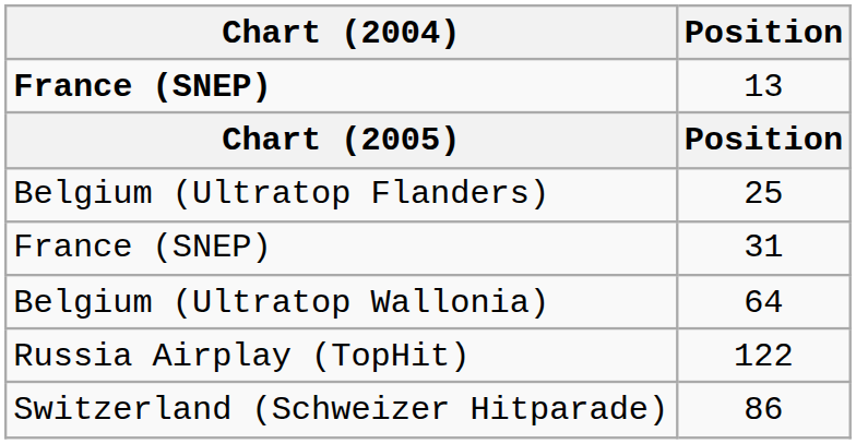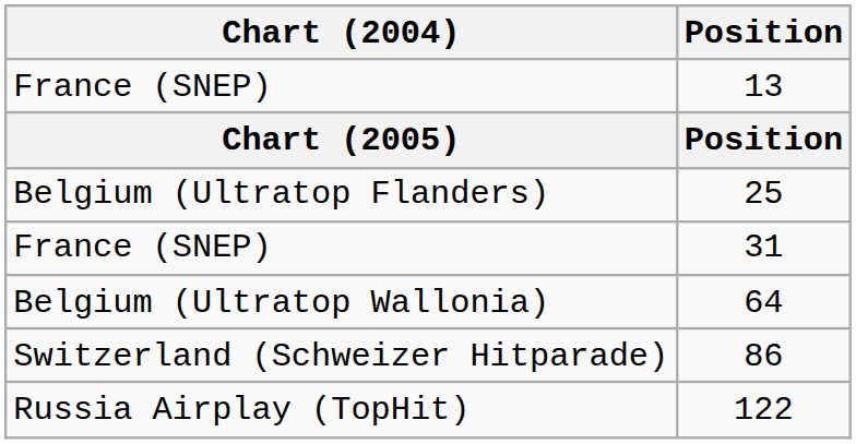 <table class="wikitable sortable plainrowheaders">
 <tr>
 <th>Chart (2004)</th>
 <th>Position</th>
 </tr>
 <tr>
-<td><strong>France (SNEP)</strong></td>
+<td>France (SNEP)</td>
 <td align="center">13</td>
 </tr>
 <tr>
 <th>Chart (2005)</th>
 <th>Position</th>
 </tr>
 <tr>
 <td>Belgium (Ultratop Flanders)</td>
 <td align="center">25</td>
 </tr>
 <tr>
 <td>France (SNEP)</td>
 <td align="center">31</td>
 </tr>
 <tr>
 <td>Belgium (Ultratop Wallonia)</td>
 <td align="center">64</td>
 </tr>
 <tr>
+<td>Switzerland (Schweizer Hitparade)</td>
+<td align="center">86</td>
+</tr>
+<tr>
 <td>Russia Airplay (TopHit)</td>
 <td align="center">122</td>
 </tr>
-<tr>
-<td>Switzerland (Schweizer Hitparade)</td>
-<td align="center">86</td>
-</tr>
 </table>
